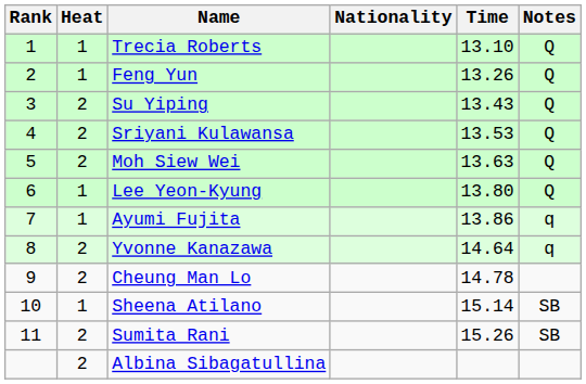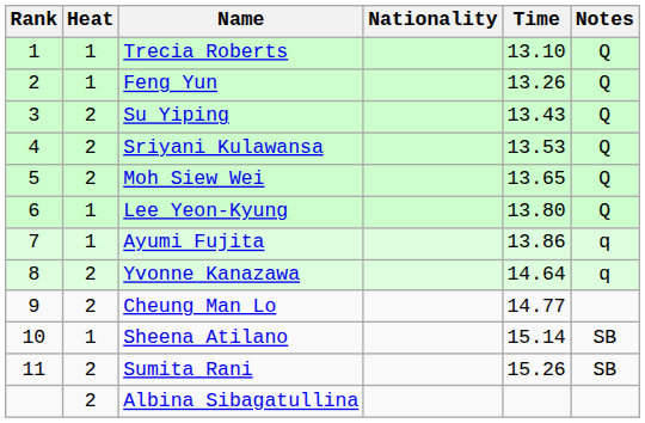 <table class="wikitable sortable" style="text-align:center; font-size:95%">
 <tr>
 <th>Rank</th>
 <th>Heat</th>
 <th>Name</th>
 <th>Nationality</th>
 <th>Time</th>
 <th>Notes</th>
 </tr>
 <tr bgcolor=ccffcc>
 <td>1</td>
 <td>1</td>
 <td align=left><a href='#'>Trecia Roberts</a></td>
 <td align=left></td>
 <td>13.10</td>
 <td>Q</td>
 </tr>
 <tr bgcolor=ccffcc>
 <td>2</td>
 <td>1</td>
 <td align=left><a href='#'>Feng Yun</a></td>
 <td align=left></td>
 <td>13.26</td>
 <td>Q</td>
 </tr>
 <tr bgcolor=ccffcc>
 <td>3</td>
 <td>2</td>
 <td align=left><a href='#'>Su Yiping</a></td>
 <td align=left></td>
 <td>13.43</td>
 <td>Q</td>
 </tr>
 <tr bgcolor=ccffcc>
 <td>4</td>
 <td>2</td>
 <td align=left><a href='#'>Sriyani Kulawansa</a></td>
 <td align=left></td>
 <td>13.53</td>
 <td>Q</td>
 </tr>
 <tr bgcolor=ccffcc>
 <td>5</td>
 <td>2</td>
 <td align=left><a href='#'>Moh Siew Wei</a></td>
 <td align=left></td>
-<td>13.63</td>
+<td>13.65</td>
 <td>Q</td>
 </tr>
 <tr bgcolor=ccffcc>
 <td>6</td>
 <td>1</td>
 <td align=left><a href='#'>Lee Yeon-Kyung</a></td>
 <td align=left></td>
 <td>13.80</td>
 <td>Q</td>
 </tr>
 <tr bgcolor=ddffdd>
 <td>7</td>
 <td>1</td>
 <td align=left><a href='#'>Ayumi Fujita</a></td>
 <td align=left></td>
 <td>13.86</td>
 <td>q</td>
 </tr>
 <tr bgcolor=ddffdd>
 <td>8</td>
 <td>2</td>
 <td align=left><a href='#'>Yvonne Kanazawa</a></td>
 <td align=left></td>
 <td>14.64</td>
 <td>q</td>
 </tr>
 <tr>
 <td>9</td>
 <td>2</td>
 <td align=left><a href='#'>Cheung Man Lo</a></td>
 <td align=left></td>
-<td>14.78</td>
+<td>14.77</td>
 <td></td>
 </tr>
 <tr>
 <td>10</td>
 <td>1</td>
 <td align=left><a href='#'>Sheena Atilano</a></td>
 <td align=left></td>
 <td>15.14</td>
 <td>SB</td>
 </tr>
 <tr>
 <td>11</td>
 <td>2</td>
 <td align=left><a href='#'>Sumita Rani</a></td>
 <td align=left></td>
 <td>15.26</td>
 <td>SB</td>
 </tr>
 <tr>
 <td></td>
 <td>2</td>
 <td align=left><a href='#'>Albina Sibagatullina</a></td>
 <td align=left></td>
 <td></td>
 <td></td>
 </tr>
 </table>
